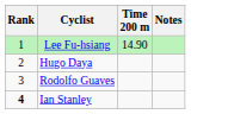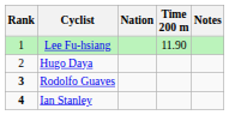 <table class="wikitable sortable" style="text-align:center">
 <tr>
 <th>Rank</th>
 <th>Cyclist</th>
+<th>Nation</th>
 <th>Time<br>200 m</th>
 <th>Notes</th>
 </tr>
 <tr bgcolor=bbf3bb>
 <td>1</td>
 <td><a href='#'>Lee Fu-hsiang</a></td>
-<td>14.90</td>
+<td align=left></td>
+<td>11.90</td>
 <td></td>
 </tr>
 <tr>
 <td>2</td>
 <td align=left><a href='#'>Hugo Daya</a></td>
+<td align=left></td>
 <td></td>
 <td></td>
 </tr>
 <tr>
-<td>3</td>
+<td><strong>3</strong></td>
 <td align=left><a href='#'>Rodolfo Guaves</a></td>
+<td align=left></td>
 <td></td>
 <td></td>
 </tr>
 <tr>
 <td><strong>4</strong></td>
 <td align=left><a href='#'>Ian Stanley</a></td>
+<td align=left></td>
 <td></td>
 <td></td>
 </tr>
 </table>
